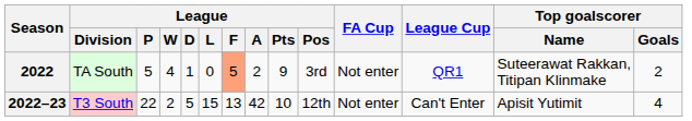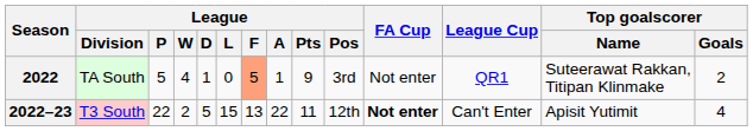 <table class="wikitable" style="text-align: center">
 <tr>
 <th rowspan=2>Season</th>
 <th colspan=9>League</th>
 <th rowspan=2><a href='#'>FA Cup</a></th>
 <th rowspan=2><a href='#'>League Cup</a></th>
 <th colspan=2>Top goalscorer</th>
 </tr>
 <tr>
 <th>Division</th>
 <th>P</th>
 <th>W</th>
 <th>D</th>
 <th>L</th>
 <th>F</th>
 <th>A</th>
 <th>Pts</th>
 <th>Pos</th>
 <th>Name</th>
 <th>Goals</th>
 </tr>
 <tr>
 <th>2022</th>
 <td bgcolor="#DDFFDD">TA South</td>
 <td>5</td>
 <td>4</td>
 <td>1</td>
 <td>0</td>
 <td style="background: lightsalmon;">5</td>
-<td>2</td>
+<td>1</td>
 <td>9</td>
 <td>3rd</td>
 <td>Not enter</td>
 <td><a href='#'>QR1</a></td>
 <td align="left"> Suteerawat Rakkan,<br> Titipan Klinmake</td>
 <td>2</td>
 </tr>
 <tr>
 <th>2022–23</th>
 <td bgcolor="#FFCCCC"><a href='#'>T3 South</a></td>
 <td>22</td>
 <td>2</td>
 <td>5</td>
 <td>15</td>
 <td>13</td>
-<td>42</td>
-<td>10</td>
+<td>22</td>
+<td>11</td>
 <td>12th</td>
-<td>Not enter</td>
+<td><strong>Not enter</strong></td>
 <td>Can't Enter</td>
 <td align="left"> Apisit Yutimit</td>
 <td>4</td>
 </tr>
 </table>
